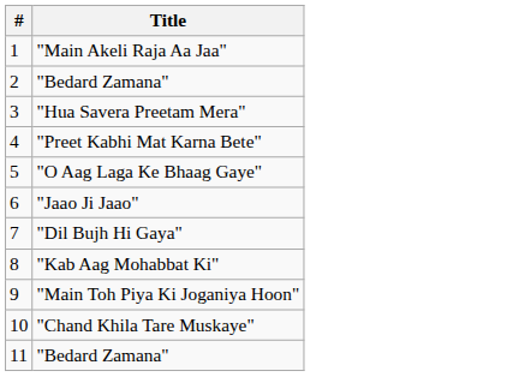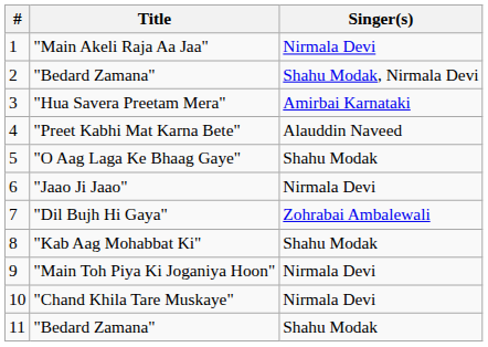 <table class="wikitable" style="font-size:95%;">
 <tr>
 <th>#</th>
 <th>Title</th>
+<th>Singer(s)</th>
 </tr>
 <tr>
 <td>1</td>
 <td>"Main Akeli Raja Aa Jaa"</td>
+<td><a href='#'>Nirmala Devi</a></td>
 </tr>
 <tr>
 <td>2</td>
 <td>"Bedard Zamana"</td>
+<td><a href='#'>Shahu Modak</a>, Nirmala Devi</td>
 </tr>
 <tr>
 <td>3</td>
 <td>"Hua Savera Preetam Mera"</td>
+<td><a href='#'>Amirbai Karnataki</a></td>
 </tr>
 <tr>
 <td>4</td>
 <td>"Preet Kabhi Mat Karna Bete"</td>
+<td>Alauddin Naveed</td>
 </tr>
 <tr>
 <td>5</td>
 <td>"O Aag Laga Ke Bhaag Gaye"</td>
+<td>Shahu Modak</td>
 </tr>
 <tr>
 <td>6</td>
 <td>"Jaao Ji Jaao"</td>
+<td>Nirmala Devi</td>
 </tr>
 <tr>
 <td>7</td>
 <td>"Dil Bujh Hi Gaya"</td>
+<td><a href='#'>Zohrabai Ambalewali</a></td>
 </tr>
 <tr>
 <td>8</td>
 <td>"Kab Aag Mohabbat Ki"</td>
+<td>Shahu Modak</td>
 </tr>
 <tr>
 <td>9</td>
 <td>"Main Toh Piya Ki Joganiya Hoon"</td>
+<td>Nirmala Devi</td>
 </tr>
 <tr>
 <td>10</td>
 <td>"Chand Khila Tare Muskaye"</td>
+<td>Nirmala Devi</td>
 </tr>
 <tr>
 <td>11</td>
 <td>"Bedard Zamana"</td>
+<td>Shahu Modak</td>
 </tr>
 </table>
